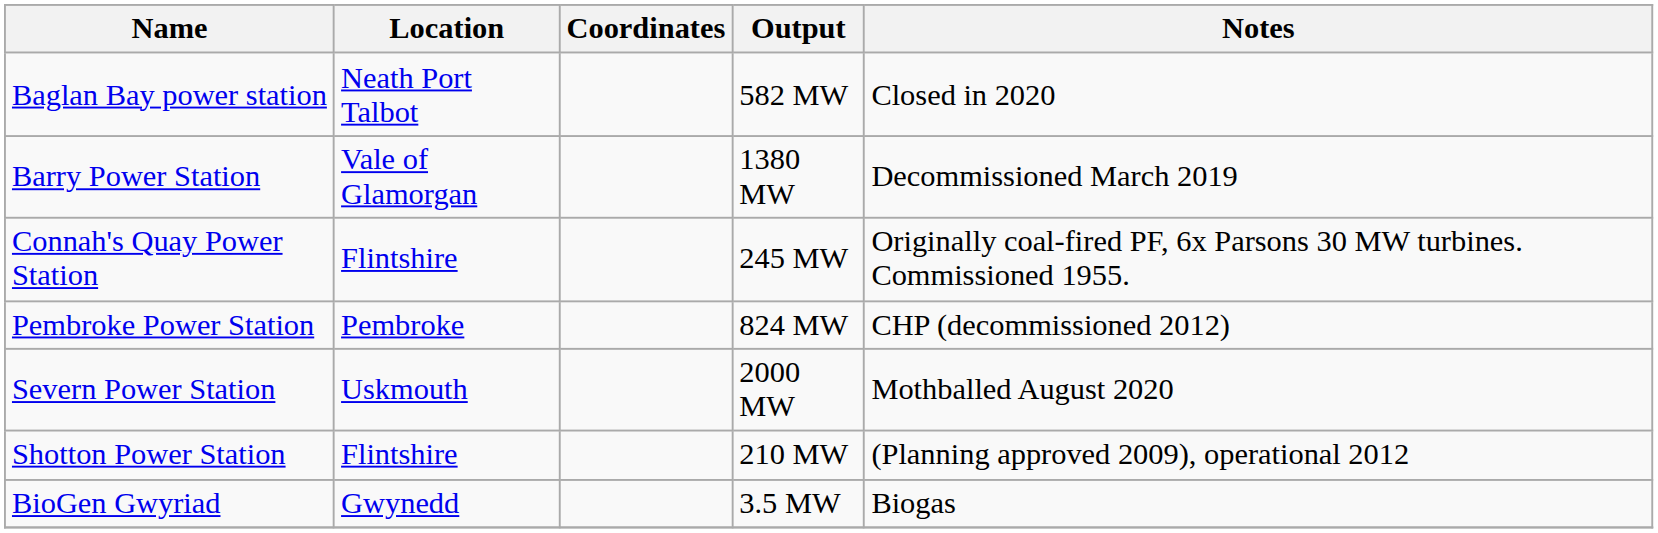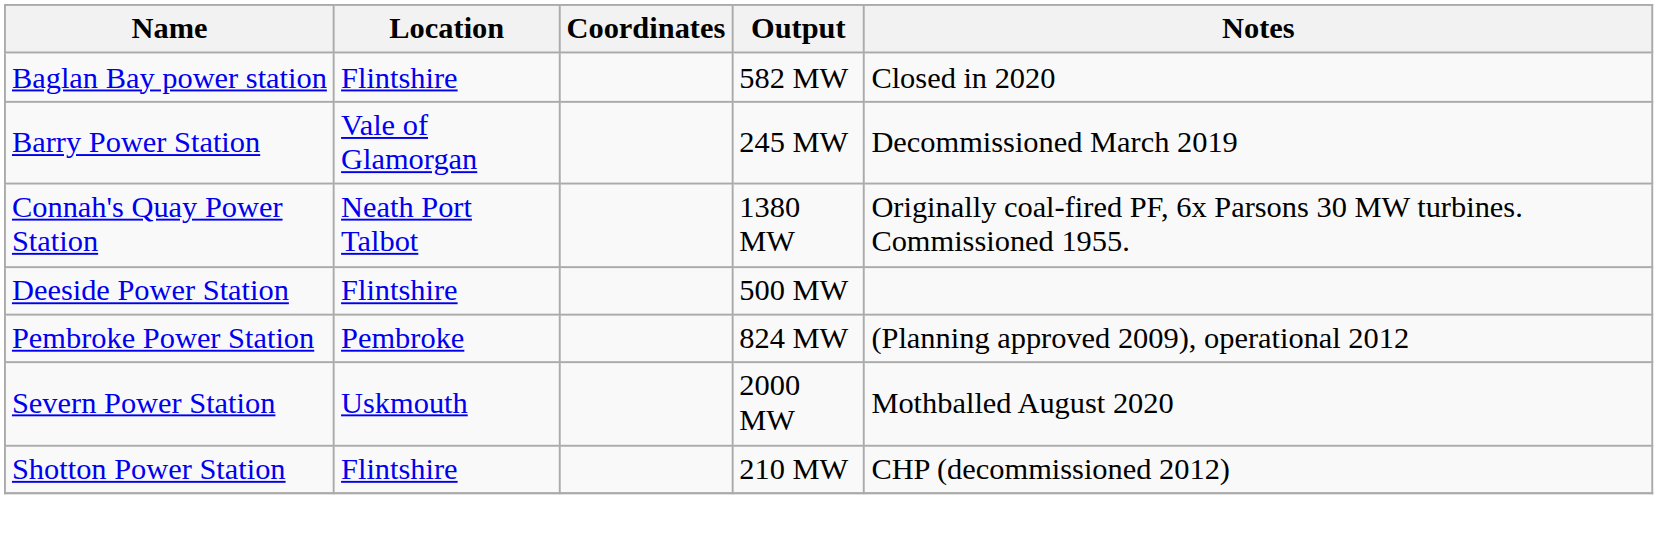 <table class="wikitable sortable">
 <tr>
 <th>Name</th>
 <th>Location</th>
 <th>Coordinates</th>
 <th>Output</th>
 <th>Notes</th>
 </tr>
 <tr>
 <td><a href='#'>Baglan Bay power station</a></td>
-<td><a href='#'>Neath Port Talbot</a></td>
+<td><a href='#'>Flintshire</a></td>
 <td></td>
 <td>582 MW</td>
 <td>Closed in 2020</td>
 </tr>
 <tr>
 <td><a href='#'>Barry Power Station</a></td>
 <td><a href='#'>Vale of Glamorgan</a></td>
 <td></td>
-<td>1380 MW</td>
+<td>245 MW</td>
 <td>Decommissioned March 2019</td>
 </tr>
 <tr>
 <td><a href='#'>Connah's Quay Power Station</a></td>
+<td><a href='#'>Neath Port Talbot</a></td>
+<td></td>
+<td>1380 MW</td>
+<td>Originally coal-fired PF, 6x Parsons 30 MW turbines. Commissioned 1955.</td>
+</tr>
+<tr>
+<td><a href='#'>Deeside Power Station</a></td>
 <td><a href='#'>Flintshire</a></td>
 <td></td>
-<td>245 MW</td>
-<td>Originally coal-fired PF, 6x Parsons 30 MW turbines. Commissioned 1955.</td>
+<td>500 MW</td>
+<td></td>
 </tr>
 <tr>
 <td><a href='#'>Pembroke Power Station</a></td>
 <td><a href='#'>Pembroke</a></td>
 <td></td>
 <td>824 MW</td>
-<td>CHP (decommissioned 2012)</td>
+<td>(Planning approved 2009), operational 2012</td>
 </tr>
 <tr>
 <td><a href='#'>Severn Power Station</a></td>
 <td><a href='#'>Uskmouth</a></td>
 <td></td>
 <td>2000 MW</td>
 <td>Mothballed August 2020</td>
 </tr>
 <tr>
 <td><a href='#'>Shotton Power Station</a></td>
 <td><a href='#'>Flintshire</a></td>
 <td></td>
 <td>210 MW</td>
-<td>(Planning approved 2009), operational 2012</td>
-</tr>
-<tr>
-<td><a href='#'>BioGen Gwyriad</a></td>
-<td><a href='#'>Gwynedd</a></td>
-<td></td>
-<td>3.5 MW</td>
-<td>Biogas</td>
+<td>CHP (decommissioned 2012)</td>
 </tr>
 <tr>
 </tr>
 </table>
